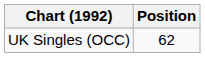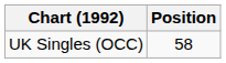 <table class="wikitable">
 <tr>
 <th>Chart (1992)</th>
 <th>Position</th>
 </tr>
 <tr>
 <td>UK Singles (OCC)</td>
-<td align="center">62</td>
+<td align="center">58</td>
 </tr>
 </table>
